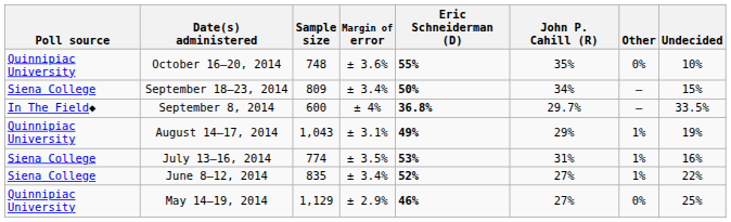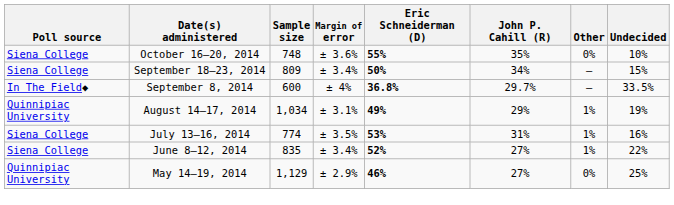 <table class="wikitable">
 <tr valign= bottom>
 <th style="width:150px;">Poll source</th>
 <th style="width:170px;">Date(s)<br>administered</th>
 <th class=small>Sample<br>size</th>
 <th class=small><small>Margin of</small><br>error</th>
 <th style="width:125px;">Eric<br>Schneiderman (D)</th>
 <th style="width:120px;">John P.<br>Cahill (R)</th>
 <th style="width:40px;">Other</th>
 <th style="width:40px;">Undecided</th>
 </tr>
 <tr>
-<td><a href='#'>Quinnipiac University</a></td>
+<td><a href='#'>Siena College</a></td>
 <td align=center>October 16–20, 2014</td>
 <td align=center>748</td>
 <td align=center>± 3.6%</td>
 <td><strong>55%</strong></td>
 <td align=center>35%</td>
 <td align=center>0%</td>
 <td align=center>10%</td>
 </tr>
 <tr>
 <td><a href='#'>Siena College</a></td>
 <td align=center>September 18–23, 2014</td>
 <td align=center>809</td>
 <td align=center>± 3.4%</td>
 <td><strong>50%</strong></td>
 <td align=center>34%</td>
 <td align=center>—</td>
 <td align=center>15%</td>
 </tr>
 <tr>
 <td><a href='#'>In The Field</a>◆</td>
 <td align=center>September 8, 2014</td>
 <td align=center>600</td>
 <td align=center>± 4%</td>
 <td><strong>36.8%</strong></td>
 <td align=center>29.7%</td>
 <td align=center>—</td>
 <td align=center>33.5%</td>
 </tr>
 <tr>
 <td><a href='#'>Quinnipiac University</a></td>
 <td align=center>August 14–17, 2014</td>
-<td align=center>1,043</td>
+<td align=center>1,034</td>
 <td align=center>± 3.1%</td>
 <td><strong>49%</strong></td>
 <td align=center>29%</td>
 <td align=center>1%</td>
 <td align=center>19%</td>
 </tr>
 <tr>
 <td><a href='#'>Siena College</a></td>
 <td align=center>July 13–16, 2014</td>
 <td align=center>774</td>
 <td align=center>± 3.5%</td>
 <td><strong>53%</strong></td>
 <td align=center>31%</td>
 <td align=center>1%</td>
 <td align=center>16%</td>
 </tr>
 <tr>
 <td><a href='#'>Siena College</a></td>
 <td align=center>June 8–12, 2014</td>
 <td align=center>835</td>
 <td align=center>± 3.4%</td>
 <td><strong>52%</strong></td>
 <td align=center>27%</td>
 <td align=center>1%</td>
 <td align=center>22%</td>
 </tr>
 <tr>
 <td><a href='#'>Quinnipiac University</a></td>
 <td align=center>May 14–19, 2014</td>
 <td align=center>1,129</td>
 <td align=center>± 2.9%</td>
 <td><strong>46%</strong></td>
 <td align=center>27%</td>
 <td align=center>0%</td>
 <td align=center>25%</td>
 </tr>
 </table>
